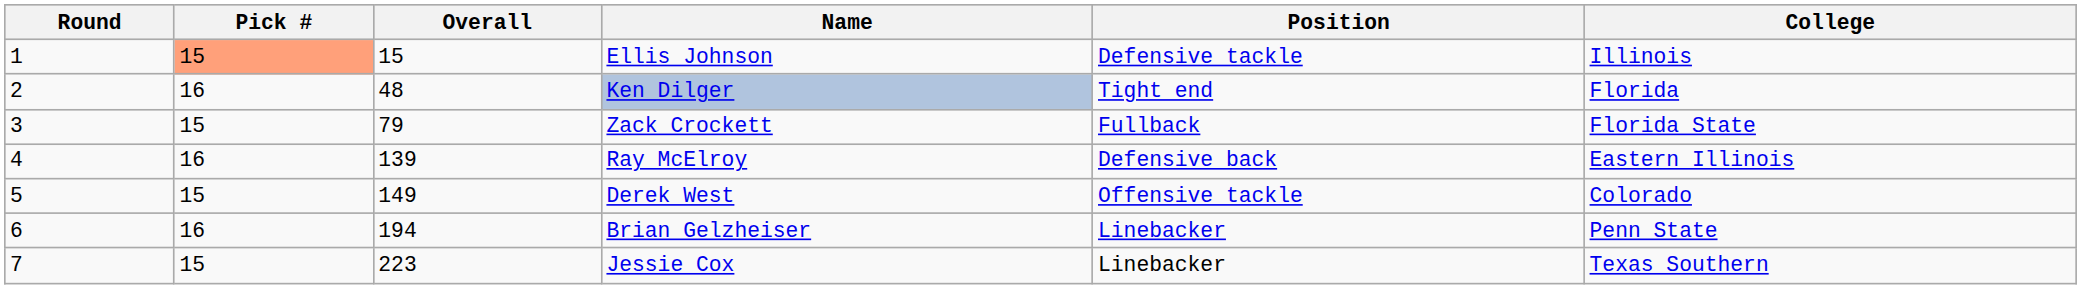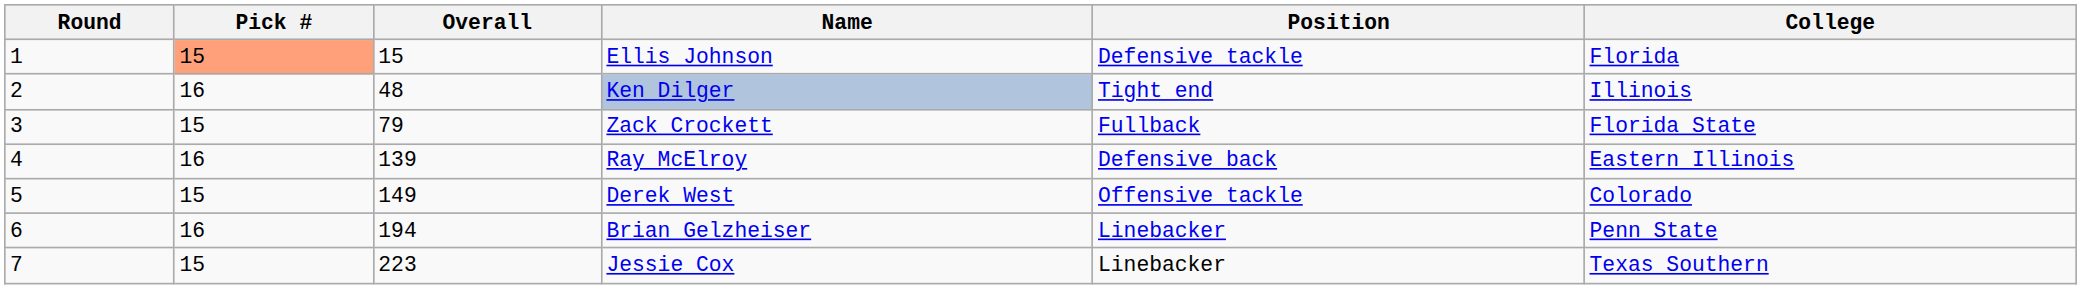 <table class="wikitable sortable sortable" style="width: 100%">
 <tr>
 <th>Round</th>
 <th>Pick #</th>
 <th>Overall</th>
 <th>Name</th>
 <th>Position</th>
 <th>College</th>
 </tr>
 <tr>
 <td>1</td>
 <td style="background: lightsalmon;">15</td>
 <td>15</td>
 <td><a href='#'>Ellis Johnson</a></td>
 <td><a href='#'>Defensive tackle</a></td>
-<td><a href='#'>Illinois</a></td>
+<td><a href='#'>Florida</a></td>
 </tr>
 <tr>
 <td>2</td>
 <td>16</td>
 <td>48</td>
 <td bgcolor=lightsteelblue><a href='#'>Ken Dilger</a></td>
 <td><a href='#'>Tight end</a></td>
-<td><a href='#'>Florida</a></td>
+<td><a href='#'>Illinois</a></td>
 </tr>
 <tr>
 <td>3</td>
 <td>15</td>
 <td>79</td>
 <td><a href='#'>Zack Crockett</a></td>
 <td><a href='#'>Fullback</a></td>
 <td><a href='#'>Florida State</a></td>
 </tr>
 <tr>
 <td>4</td>
 <td>16</td>
 <td>139</td>
 <td><a href='#'>Ray McElroy</a></td>
 <td><a href='#'>Defensive back</a></td>
 <td><a href='#'>Eastern Illinois</a></td>
 </tr>
 <tr>
 <td>5</td>
 <td>15</td>
 <td>149</td>
 <td><a href='#'>Derek West</a></td>
 <td><a href='#'>Offensive tackle</a></td>
 <td><a href='#'>Colorado</a></td>
 </tr>
 <tr>
 <td>6</td>
 <td>16</td>
 <td>194</td>
 <td><a href='#'>Brian Gelzheiser</a></td>
 <td><a href='#'>Linebacker</a></td>
 <td><a href='#'>Penn State</a></td>
 </tr>
 <tr>
 <td>7</td>
 <td>15</td>
 <td>223</td>
 <td><a href='#'>Jessie Cox</a></td>
 <td>Linebacker</td>
 <td><a href='#'>Texas Southern</a></td>
 </tr>
 </table>
